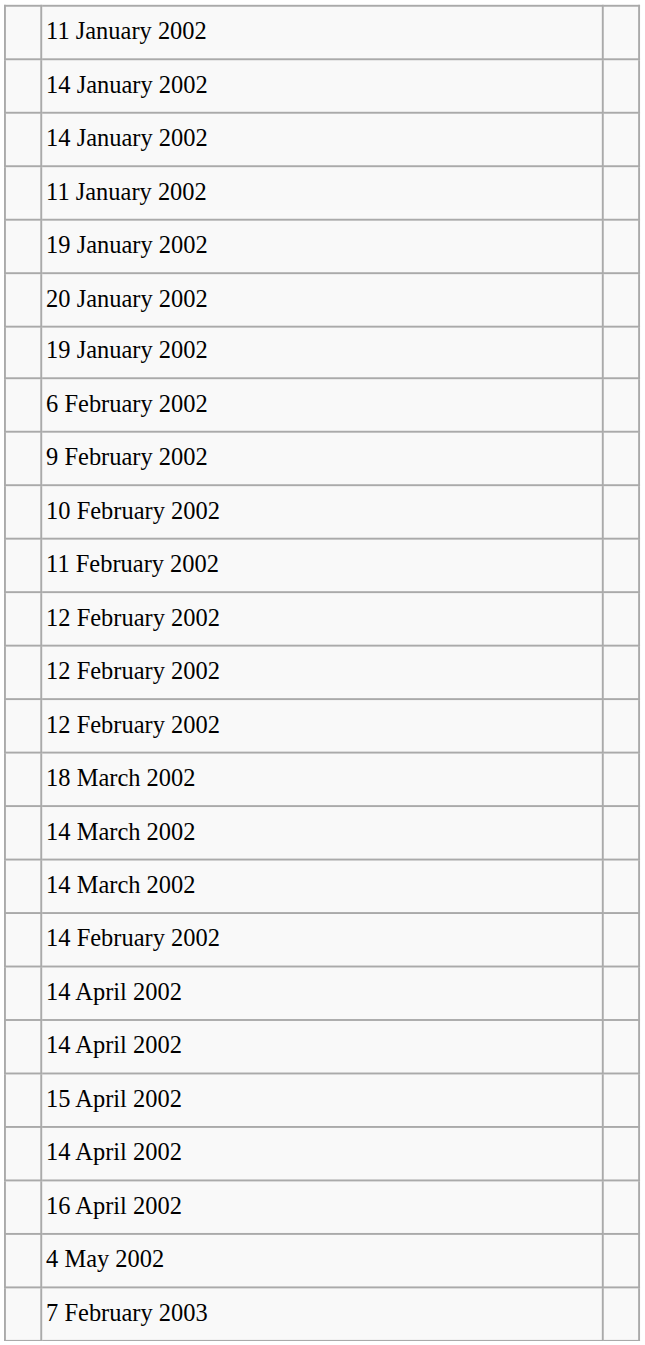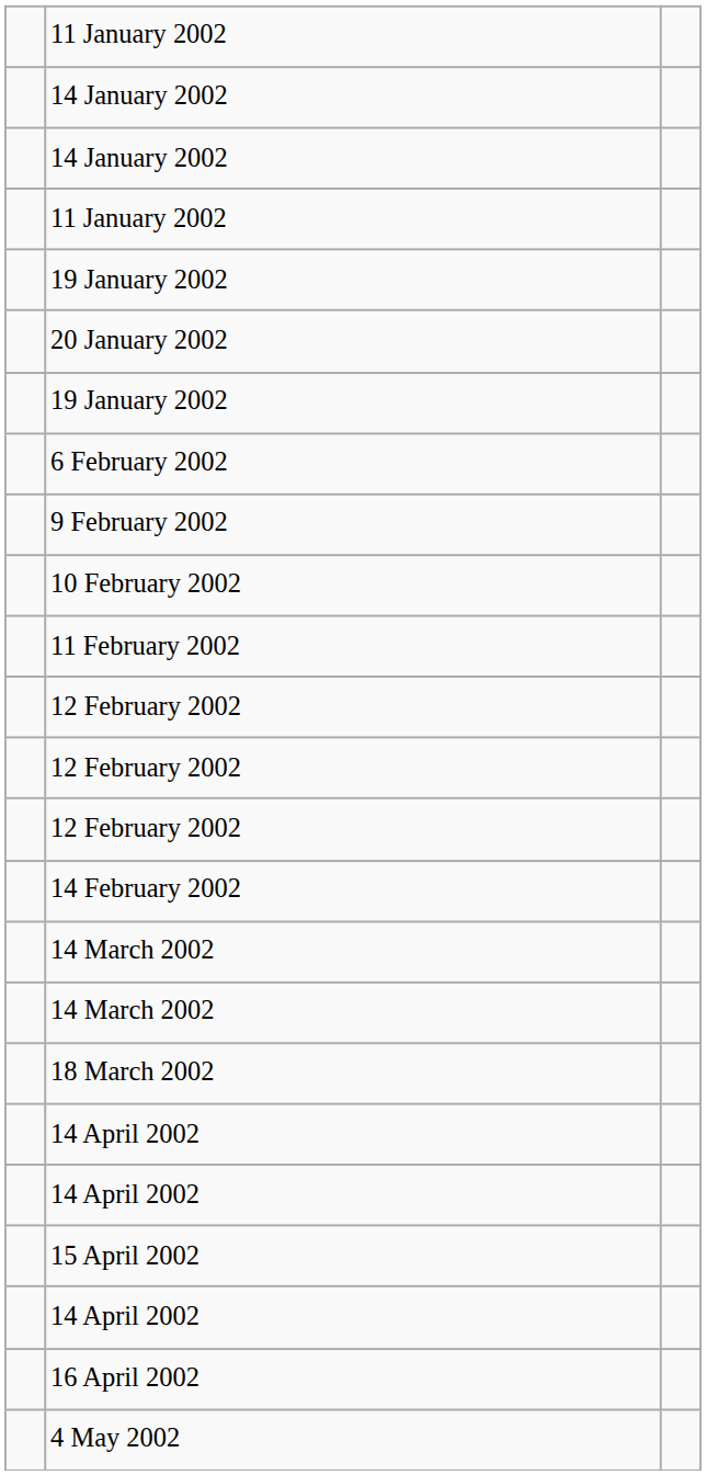 <table class="wikitable" style="font-size: 80%; float: left; width: 26em; margin-right: 1em; height: 700px">
 <tr>
 <td></td>
 <td>11 January 2002</td>
 <td></td>
 </tr>
 <tr>
 <td></td>
 <td>14 January 2002</td>
 <td></td>
 </tr>
 <tr>
 <td></td>
 <td>14 January 2002</td>
 <td></td>
 </tr>
 <tr>
 <td></td>
 <td>11 January 2002</td>
 <td></td>
 </tr>
 <tr>
 <td></td>
 <td>19 January 2002</td>
 <td></td>
 </tr>
 <tr>
 <td></td>
 <td>20 January 2002</td>
 <td></td>
 </tr>
 <tr>
 <td></td>
 <td>19 January 2002</td>
 <td></td>
 </tr>
 <tr>
 <td></td>
 <td>6 February 2002</td>
 <td></td>
 </tr>
 <tr>
 <td></td>
 <td>9 February 2002</td>
 <td></td>
 </tr>
 <tr>
 <td></td>
 <td>10 February 2002</td>
 <td></td>
 </tr>
 <tr>
 <td></td>
 <td>11 February 2002</td>
 <td></td>
 </tr>
 <tr>
 <td></td>
 <td>12 February 2002</td>
 <td></td>
 </tr>
 <tr>
 <td></td>
 <td>12 February 2002</td>
 <td></td>
 </tr>
 <tr>
 <td></td>
 <td>12 February 2002</td>
 <td></td>
 </tr>
 <tr>
 <td></td>
-<td>18 March 2002</td>
+<td>14 February 2002</td>
 <td></td>
 </tr>
 <tr>
 <td></td>
 <td>14 March 2002</td>
 <td></td>
 </tr>
 <tr>
 <td></td>
 <td>14 March 2002</td>
 <td></td>
 </tr>
 <tr>
 <td></td>
-<td>14 February 2002</td>
+<td>18 March 2002</td>
 <td></td>
 </tr>
 <tr>
 <td></td>
 <td>14 April 2002</td>
 <td></td>
 </tr>
 <tr>
 <td></td>
 <td>14 April 2002</td>
 <td></td>
 </tr>
 <tr>
 <td></td>
 <td>15 April 2002</td>
 <td></td>
 </tr>
 <tr>
 <td></td>
 <td>14 April 2002</td>
 <td></td>
 </tr>
 <tr>
 <td></td>
 <td>16 April 2002</td>
 <td></td>
 </tr>
 <tr>
 <td></td>
 <td>4 May 2002</td>
 <td></td>
 </tr>
-<tr>
-<td></td>
-<td>7 February 2003</td>
-<td></td>
-</tr>
 </table>
